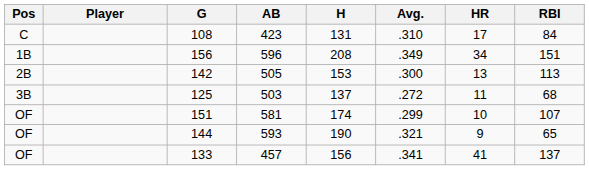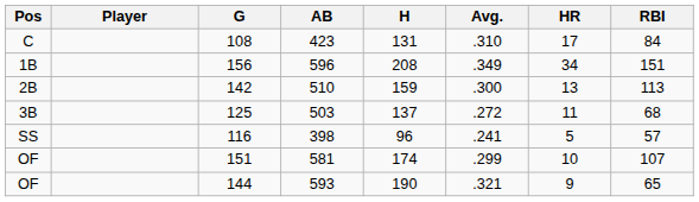 <table class="wikitable sortable">
 <tr>
 <th bgcolor="#DDDDFF" width="5%">Pos</th>
 <th bgcolor="#DDDDFF" width="16%">Player</th>
 <th bgcolor="#DDDDFF" width="9%">G</th>
 <th bgcolor="#DDDDFF" width="9%">AB</th>
 <th bgcolor="#DDDDFF" width="9%">H</th>
 <th bgcolor="#DDDDFF" width="9%">Avg.</th>
 <th bgcolor="#DDDDFF" width="9%">HR</th>
 <th bgcolor="#DDDDFF" width="9%">RBI</th>
 </tr>
 <tr align="center">
 <td>C</td>
 <td></td>
 <td>108</td>
 <td>423</td>
 <td>131</td>
 <td>.310</td>
 <td>17</td>
 <td>84</td>
 </tr>
 <tr align="center">
 <td>1B</td>
 <td></td>
 <td>156</td>
 <td>596</td>
 <td>208</td>
 <td>.349</td>
 <td>34</td>
 <td>151</td>
 </tr>
 <tr align="center">
 <td>2B</td>
 <td></td>
 <td>142</td>
-<td>505</td>
-<td>153</td>
+<td>510</td>
+<td>159</td>
 <td>.300</td>
 <td>13</td>
 <td>113</td>
 </tr>
 <tr align="center">
 <td>3B</td>
 <td></td>
 <td>125</td>
 <td>503</td>
 <td>137</td>
 <td>.272</td>
 <td>11</td>
 <td>68</td>
+</tr>
+<tr align="center">
+<td>SS</td>
+<td></td>
+<td>116</td>
+<td>398</td>
+<td>96</td>
+<td>.241</td>
+<td>5</td>
+<td>57</td>
 </tr>
 <tr align="center">
 <td>OF</td>
 <td></td>
 <td>151</td>
 <td>581</td>
 <td>174</td>
 <td>.299</td>
 <td>10</td>
 <td>107</td>
 </tr>
 <tr align="center">
 <td>OF</td>
 <td></td>
 <td>144</td>
 <td>593</td>
 <td>190</td>
 <td>.321</td>
 <td>9</td>
 <td>65</td>
 </tr>
-<tr align="center">
-<td>OF</td>
-<td></td>
-<td>133</td>
-<td>457</td>
-<td>156</td>
-<td>.341</td>
-<td>41</td>
-<td>137</td>
-</tr>
 </table>
